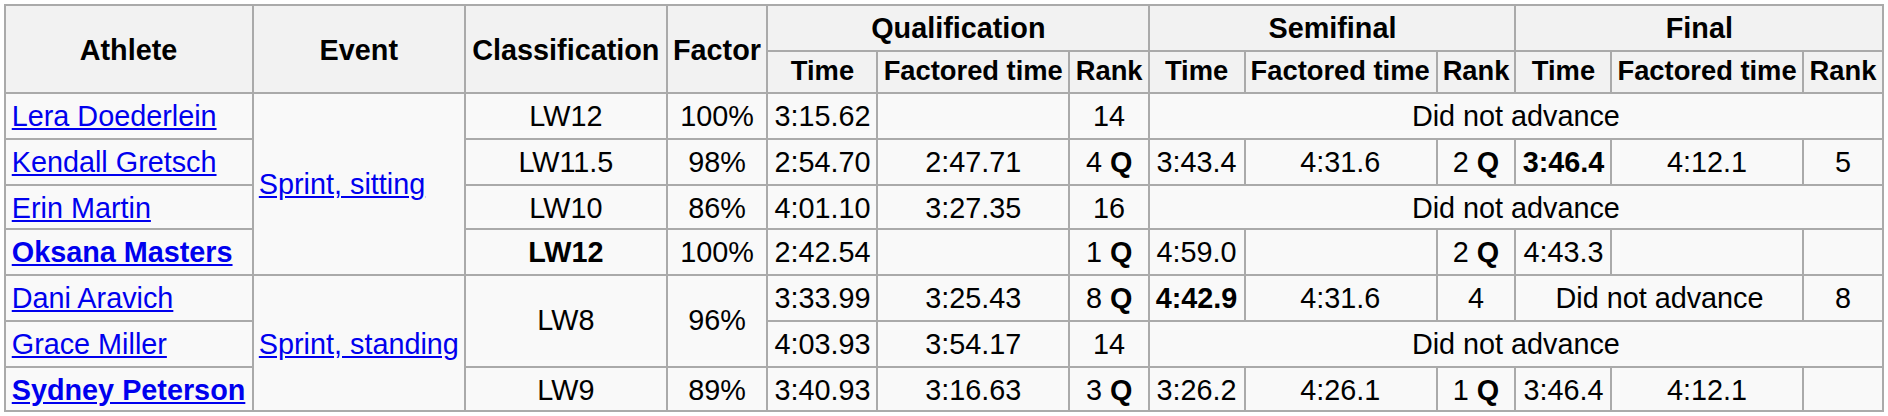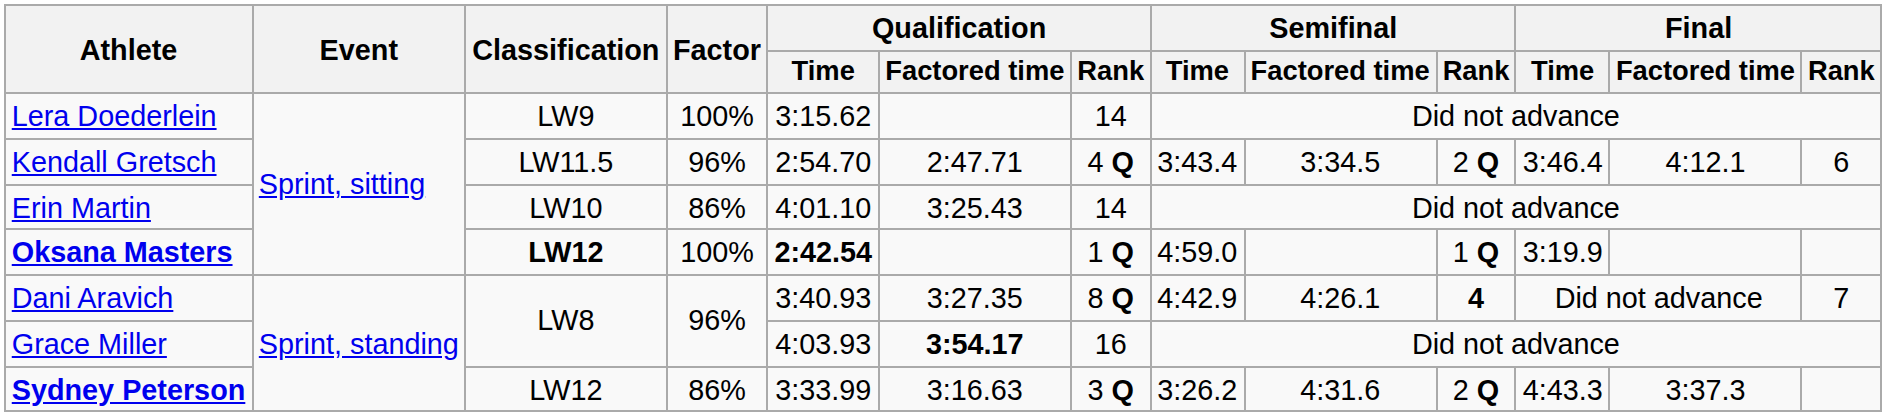 <table class=wikitable style=font-size:90%;text-align:center>
 <tr>
 <th rowspan=2>Athlete</th>
 <th rowspan=2>Event</th>
 <th rowspan=2>Classification</th>
 <th rowspan=2>Factor</th>
 <th colspan=3>Qualification</th>
 <th colspan=3>Semifinal</th>
 <th colspan=3>Final</th>
 </tr>
 <tr style=font-size:95%>
 <th>Time</th>
 <th>Factored time</th>
 <th>Rank</th>
 <th>Time</th>
 <th>Factored time</th>
 <th>Rank</th>
 <th>Time</th>
 <th>Factored time</th>
 <th>Rank</th>
 </tr>
 <tr>
 <td align=left><a href='#'>Lera Doederlein</a></td>
 <td align=left rowspan=4><a href='#'>Sprint, sitting</a></td>
-<td>LW12</td>
+<td>LW9</td>
 <td>100%</td>
 <td>3:15.62</td>
 <td></td>
 <td>14</td>
 <td colspan=6>Did not advance</td>
 </tr>
 <tr>
 <td align=left><a href='#'>Kendall Gretsch</a></td>
 <td>LW11.5</td>
-<td>98%</td>
+<td>96%</td>
 <td>2:54.70</td>
 <td>2:47.71</td>
 <td>4 <strong>Q</strong></td>
 <td>3:43.4</td>
-<td>4:31.6</td>
+<td>3:34.5</td>
 <td>2 <strong>Q</strong></td>
-<td><strong>3:46.4</strong></td>
+<td>3:46.4</td>
 <td>4:12.1</td>
-<td>5</td>
+<td>6</td>
 </tr>
 <tr>
 <td align=left><a href='#'>Erin Martin</a></td>
 <td>LW10</td>
 <td>86%</td>
 <td>4:01.10</td>
-<td>3:27.35</td>
-<td>16</td>
+<td>3:25.43</td>
+<td>14</td>
 <td colspan=6>Did not advance</td>
 </tr>
 <tr>
 <td align=left><strong><a href='#'>Oksana Masters</a></strong></td>
 <td><strong>LW12</strong></td>
 <td>100%</td>
-<td>2:42.54</td>
+<td><strong>2:42.54</strong></td>
 <td></td>
 <td>1 <strong>Q</strong></td>
 <td>4:59.0</td>
 <td></td>
-<td>2 <strong>Q</strong></td>
-<td>4:43.3</td>
+<td>1 <strong>Q</strong></td>
+<td>3:19.9</td>
 <td></td>
 <td></td>
 </tr>
 <tr>
 <td align=left><a href='#'>Dani Aravich</a></td>
 <td align=left rowspan=3><a href='#'>Sprint, standing</a></td>
 <td rowspan=2>LW8</td>
 <td rowspan=2>96%</td>
-<td>3:33.99</td>
-<td>3:25.43</td>
+<td>3:40.93</td>
+<td>3:27.35</td>
 <td>8 <strong>Q</strong></td>
-<td><strong>4:42.9</strong></td>
-<td>4:31.6</td>
-<td>4</td>
+<td>4:42.9</td>
+<td>4:26.1</td>
+<td><strong>4</strong></td>
 <td colspan=2>Did not advance</td>
-<td>8</td>
+<td>7</td>
 </tr>
 <tr>
 <td align=left><a href='#'>Grace Miller</a></td>
 <td>4:03.93</td>
-<td>3:54.17</td>
-<td>14</td>
+<td><strong>3:54.17</strong></td>
+<td>16</td>
 <td colspan=6>Did not advance</td>
 </tr>
 <tr>
 <td align=left><strong><a href='#'>Sydney Peterson</a></strong></td>
-<td>LW9</td>
-<td>89%</td>
-<td>3:40.93</td>
+<td>LW12</td>
+<td>86%</td>
+<td>3:33.99</td>
 <td>3:16.63</td>
 <td>3 <strong>Q</strong></td>
 <td>3:26.2</td>
-<td>4:26.1</td>
-<td>1 <strong>Q</strong></td>
-<td>3:46.4</td>
-<td>4:12.1</td>
+<td>4:31.6</td>
+<td>2 <strong>Q</strong></td>
+<td>4:43.3</td>
+<td>3:37.3</td>
 <td></td>
 </tr>
 </table>
